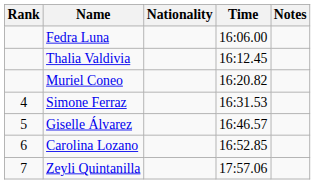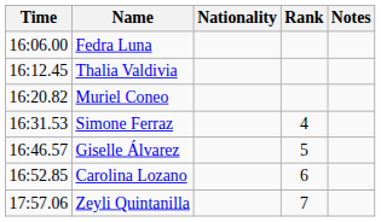 <table class="wikitable sortable" style="text-align:center">
 <tr>
-<th>Rank</th>
+<th>Time</th>
 <th>Name</th>
 <th>Nationality</th>
-<th>Time</th>
+<th>Rank</th>
 <th>Notes</th>
 </tr>
 <tr>
-<td></td>
+<td>16:06.00</td>
 <td align=left><a href='#'>Fedra Luna</a></td>
 <td align=left></td>
-<td>16:06.00</td>
+<td></td>
 <td></td>
 </tr>
 <tr>
-<td></td>
+<td>16:12.45</td>
 <td align=left><a href='#'>Thalia Valdivia</a></td>
 <td align=left></td>
-<td>16:12.45</td>
+<td></td>
 <td></td>
 </tr>
 <tr>
-<td></td>
+<td>16:20.82</td>
 <td align=left><a href='#'>Muriel Coneo</a></td>
 <td align=left></td>
-<td>16:20.82</td>
+<td></td>
 <td></td>
 </tr>
 <tr>
-<td>4</td>
+<td>16:31.53</td>
 <td align=left><a href='#'>Simone Ferraz</a></td>
 <td align=left></td>
-<td>16:31.53</td>
+<td>4</td>
 <td></td>
 </tr>
 <tr>
-<td>5</td>
+<td>16:46.57</td>
 <td align=left><a href='#'>Giselle Álvarez</a></td>
 <td align=left></td>
-<td>16:46.57</td>
+<td>5</td>
 <td></td>
 </tr>
 <tr>
-<td>6</td>
+<td>16:52.85</td>
 <td align=left><a href='#'>Carolina Lozano</a></td>
 <td align=left></td>
-<td>16:52.85</td>
+<td>6</td>
 <td></td>
 </tr>
 <tr>
-<td>7</td>
+<td>17:57.06</td>
 <td align=left><a href='#'>Zeyli Quintanilla</a></td>
 <td align=left></td>
-<td>17:57.06</td>
+<td>7</td>
 <td></td>
 </tr>
 </table>
